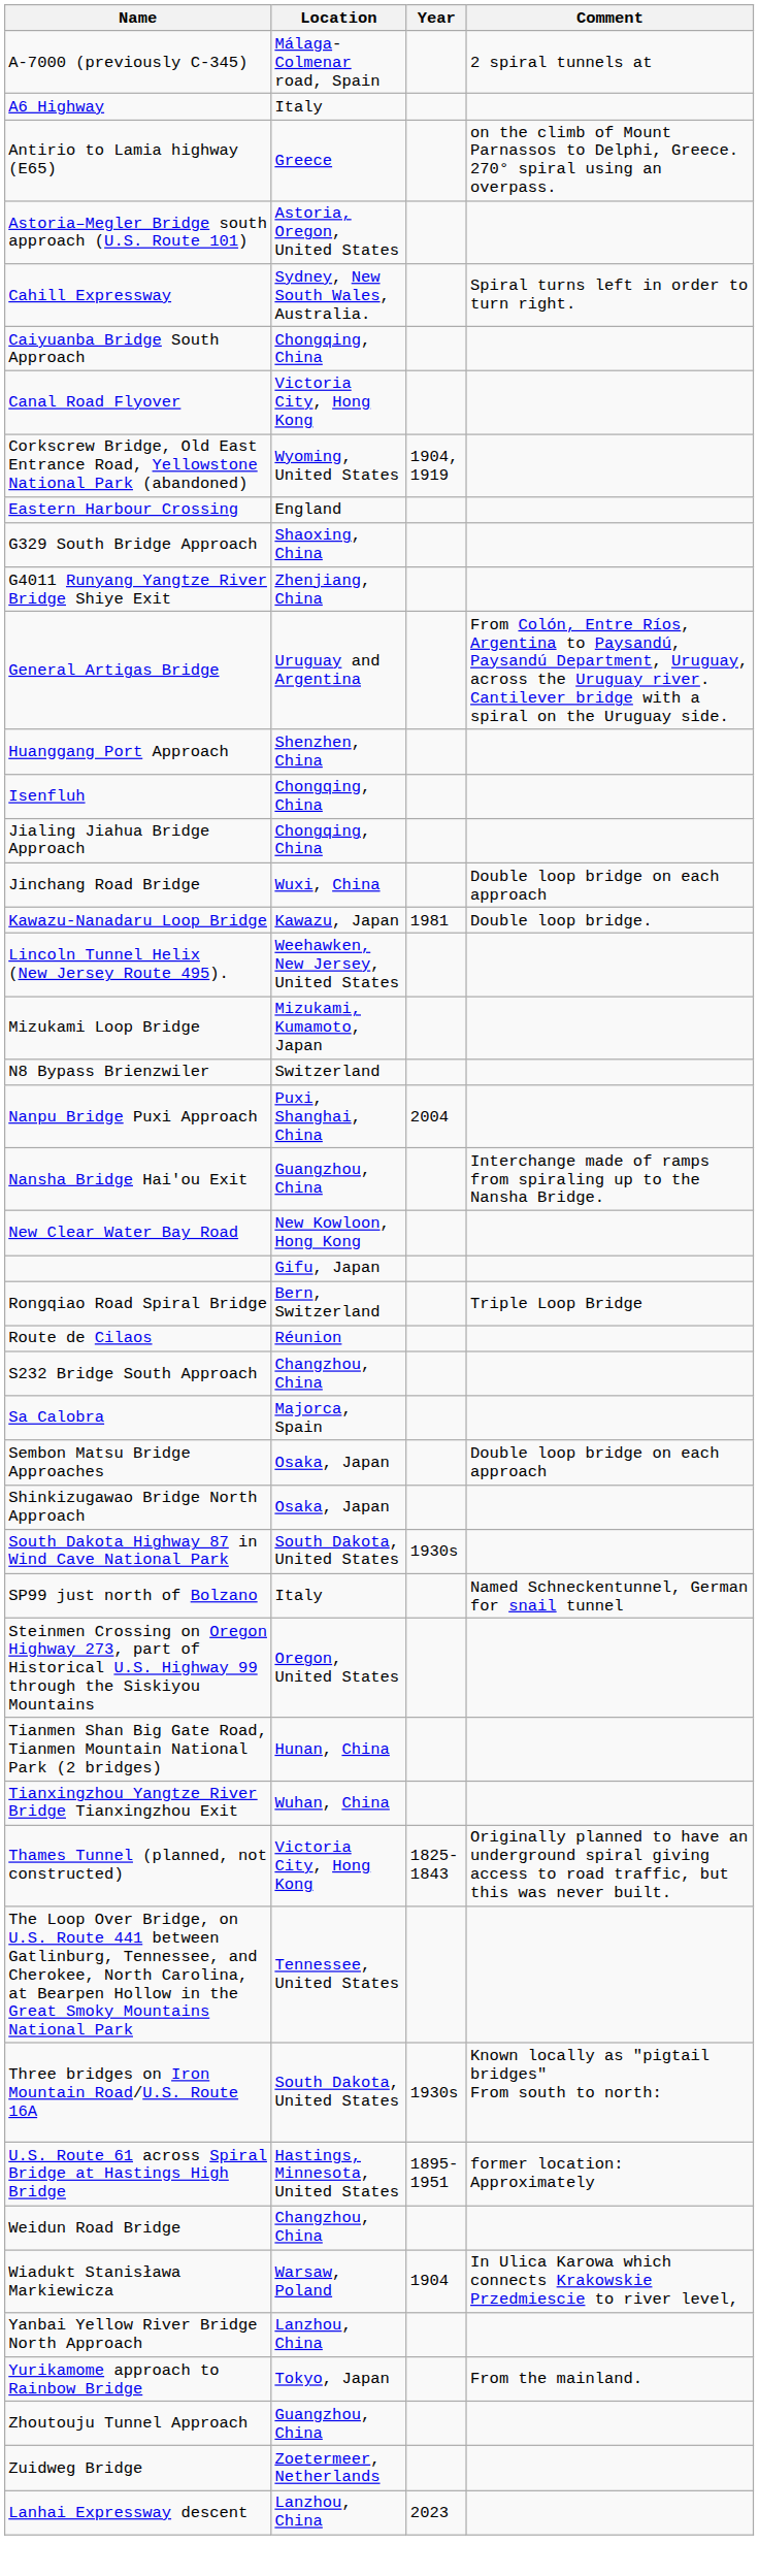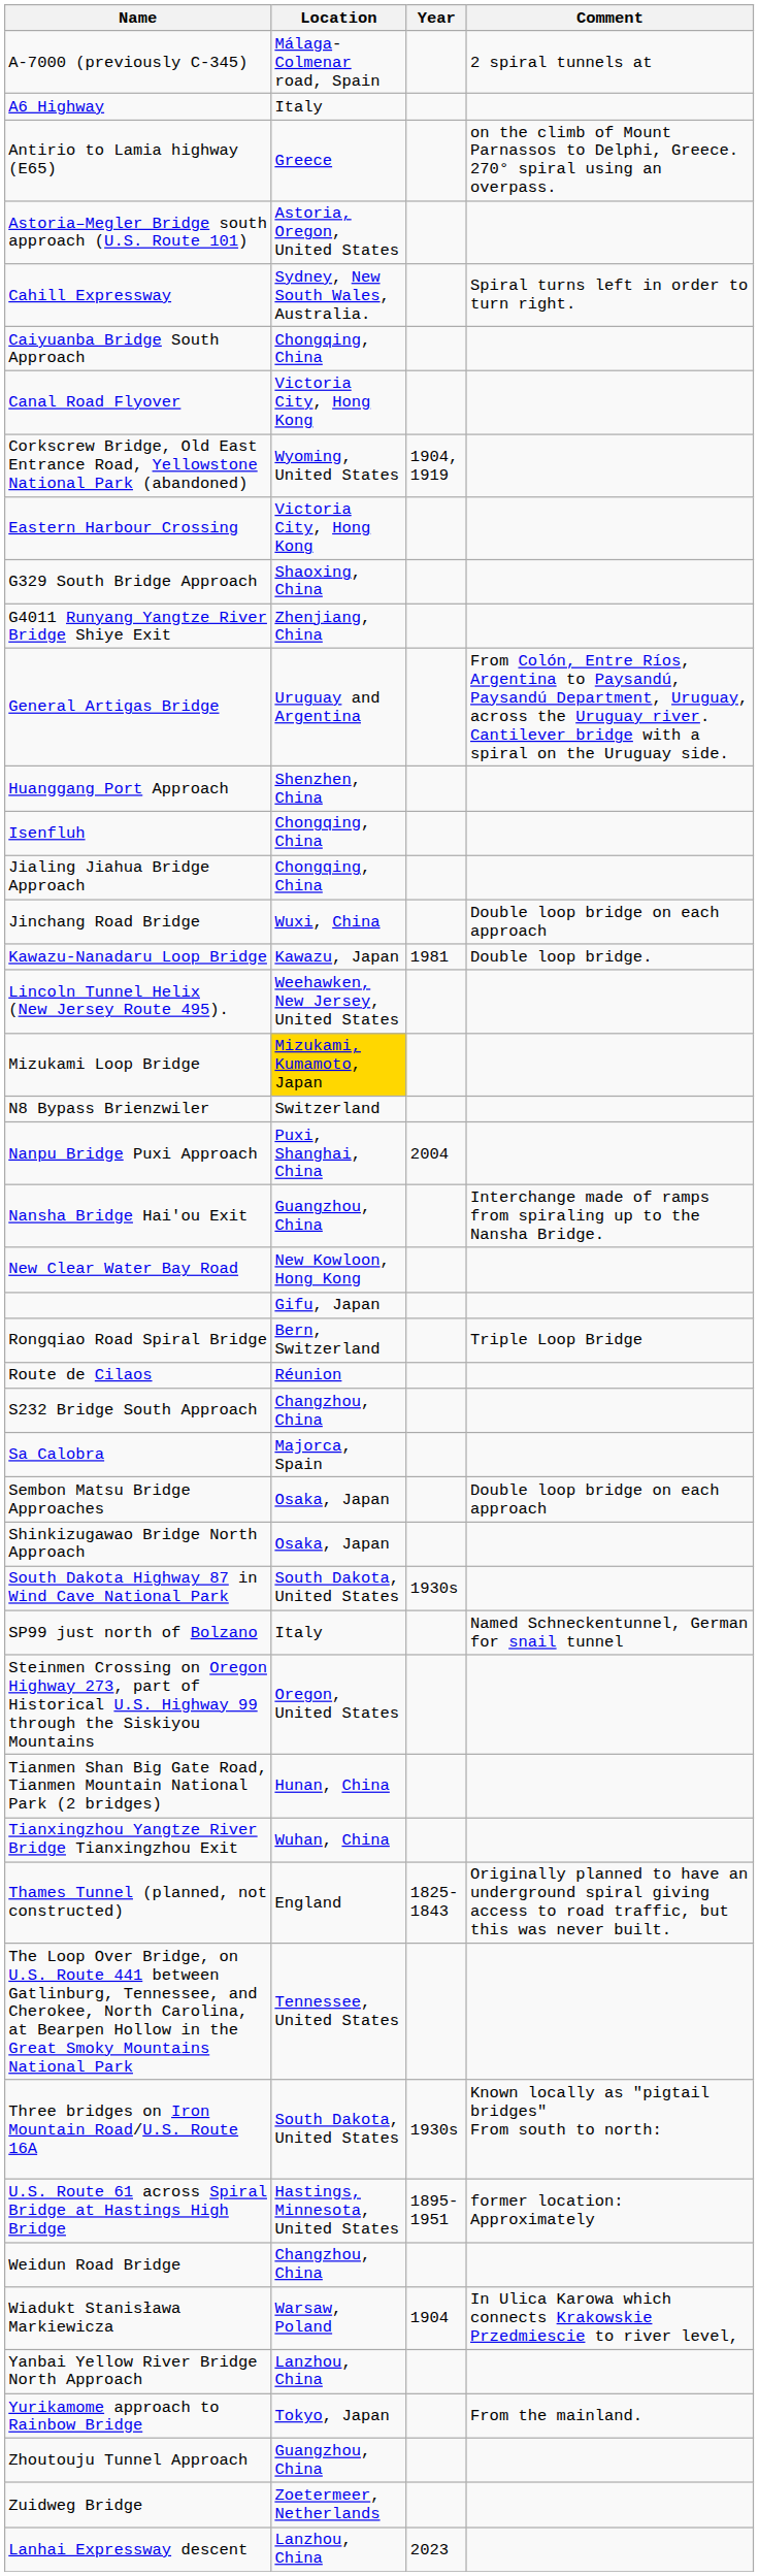 <table class="wikitable sortable">
 <tr>
 <th>Name</th>
 <th>Location</th>
 <th>Year</th>
 <th>Comment</th>
 </tr>
 <tr>
 <td>A-7000 (previously C-345)</td>
 <td> <a href='#'>Málaga</a>-<a href='#'>Colmenar</a> road, Spain</td>
 <td></td>
 <td>2 spiral tunnels at </td>
 </tr>
 <tr>
 <td><a href='#'>A6 Highway</a></td>
 <td> Italy</td>
 <td></td>
 <td></td>
 </tr>
 <tr>
 <td>Antirio to Lamia highway (E65)</td>
 <td> <a href='#'>Greece</a></td>
 <td></td>
 <td>on the climb of Mount Parnassos to Delphi, Greece. 270° spiral using an overpass.</td>
 </tr>
 <tr>
 <td><a href='#'>Astoria–Megler Bridge</a> south approach (<a href='#'>U.S. Route 101</a>)</td>
 <td> <a href='#'>Astoria, Oregon</a>, United States</td>
 <td></td>
 <td></td>
 </tr>
 <tr>
 <td><a href='#'>Cahill Expressway</a></td>
 <td> <a href='#'>Sydney</a>, <a href='#'>New South Wales</a>, Australia.</td>
 <td></td>
 <td>Spiral turns left in order to turn right.</td>
 </tr>
 <tr>
 <td><a href='#'>Caiyuanba Bridge</a> South Approach</td>
 <td> <a href='#'>Chongqing</a>, <a href='#'>China</a></td>
 <td></td>
 <td></td>
 </tr>
 <tr>
 <td><a href='#'>Canal Road Flyover</a></td>
 <td> <a href='#'>Victoria City</a>, <a href='#'>Hong Kong</a></td>
 <td></td>
 <td></td>
 </tr>
 <tr>
 <td>Corkscrew Bridge, Old East Entrance Road, <a href='#'>Yellowstone National Park</a> (abandoned)</td>
 <td> <a href='#'>Wyoming</a>, United States</td>
 <td>1904, 1919</td>
 <td></td>
 </tr>
 <tr>
 <td><a href='#'>Eastern Harbour Crossing</a></td>
-<td> England</td>
+<td> <a href='#'>Victoria City</a>, <a href='#'>Hong Kong</a></td>
 <td></td>
 <td></td>
 </tr>
 <tr>
 <td>G329 South Bridge Approach</td>
 <td> <a href='#'>Shaoxing</a>, <a href='#'>China</a></td>
 <td></td>
 <td></td>
 </tr>
 <tr>
 <td>G4011 <a href='#'>Runyang Yangtze River Bridge</a> Shiye Exit</td>
 <td> <a href='#'>Zhenjiang</a>, <a href='#'>China</a></td>
 <td></td>
 <td></td>
 </tr>
 <tr>
 <td><a href='#'>General Artigas Bridge</a></td>
 <td> <a href='#'>Uruguay</a> and  <a href='#'>Argentina</a></td>
 <td></td>
 <td>From <a href='#'>Colón, Entre Ríos</a>, <a href='#'>Argentina</a> to <a href='#'>Paysandú</a>, <a href='#'>Paysandú Department</a>, <a href='#'>Uruguay</a>, across the <a href='#'>Uruguay river</a>. <a href='#'>Cantilever bridge</a> with a spiral on the Uruguay side.</td>
 </tr>
 <tr>
 <td><a href='#'>Huanggang Port</a> Approach</td>
 <td> <a href='#'>Shenzhen</a>, <a href='#'>China</a></td>
 <td></td>
 <td></td>
 </tr>
 <tr>
 <td><a href='#'>Isenfluh</a></td>
 <td> <a href='#'>Chongqing</a>, <a href='#'>China</a></td>
 <td></td>
 <td></td>
 </tr>
 <tr>
 <td>Jialing Jiahua Bridge Approach</td>
 <td> <a href='#'>Chongqing</a>, <a href='#'>China</a></td>
 <td></td>
 <td></td>
 </tr>
 <tr>
 <td>Jinchang Road Bridge</td>
 <td> <a href='#'>Wuxi</a>, <a href='#'>China</a></td>
 <td></td>
 <td>Double loop bridge on each approach </td>
 </tr>
 <tr>
 <td><a href='#'>Kawazu-Nanadaru Loop Bridge</a></td>
 <td> <a href='#'>Kawazu</a>, Japan</td>
 <td>1981</td>
 <td>Double loop bridge. </td>
 </tr>
 <tr>
 <td><a href='#'>Lincoln Tunnel Helix</a><br> (<a href='#'>New Jersey Route 495</a>).</td>
 <td> <a href='#'>Weehawken, New Jersey</a>, United States</td>
 <td></td>
 <td><br></td>
 </tr>
 <tr>
 <td>Mizukami Loop Bridge</td>
-<td> <a href='#'>Mizukami, Kumamoto</a>, Japan</td>
+<td style="background: gold;"> <a href='#'>Mizukami, Kumamoto</a>, Japan</td>
 <td></td>
 <td></td>
 </tr>
 <tr>
 <td>N8 Bypass Brienzwiler</td>
 <td> Switzerland</td>
 <td></td>
 <td></td>
 </tr>
 <tr>
 <td><a href='#'>Nanpu Bridge</a> Puxi Approach</td>
 <td> <a href='#'>Puxi</a>, <a href='#'>Shanghai</a>, <a href='#'>China</a></td>
 <td>2004</td>
 <td></td>
 </tr>
 <tr>
 <td><a href='#'>Nansha Bridge</a> Hai'ou Exit</td>
 <td> <a href='#'>Guangzhou</a>, <a href='#'>China</a></td>
 <td></td>
 <td>Interchange made of ramps from  spiraling up to the Nansha Bridge. </td>
 </tr>
 <tr>
 <td><a href='#'>New Clear Water Bay Road</a></td>
 <td> <a href='#'>New Kowloon</a>, <a href='#'>Hong Kong</a></td>
 <td></td>
 <td></td>
 </tr>
 <tr>
 <td></td>
 <td> <a href='#'>Gifu</a>, Japan</td>
 <td></td>
 <td></td>
 </tr>
 <tr>
 <td>Rongqiao Road Spiral Bridge</td>
 <td> <a href='#'>Bern</a>, Switzerland</td>
 <td></td>
 <td>Triple Loop Bridge </td>
 </tr>
 <tr>
 <td>Route de <a href='#'>Cilaos</a></td>
 <td> <a href='#'>Réunion</a></td>
 <td></td>
 <td></td>
 </tr>
 <tr>
 <td>S232 Bridge South Approach</td>
 <td> <a href='#'>Changzhou</a>, <a href='#'>China</a></td>
 <td></td>
 <td></td>
 </tr>
 <tr>
 <td><a href='#'>Sa Calobra</a></td>
 <td> <a href='#'>Majorca</a>, Spain</td>
 <td></td>
 <td></td>
 </tr>
 <tr>
 <td>Sembon Matsu Bridge Approaches</td>
 <td> <a href='#'>Osaka</a>, Japan</td>
 <td></td>
 <td>Double loop bridge on each approach </td>
 </tr>
 <tr>
 <td>Shinkizugawao Bridge North Approach</td>
 <td> <a href='#'>Osaka</a>, Japan</td>
 <td></td>
 <td></td>
 </tr>
 <tr>
 <td><a href='#'>South Dakota Highway 87</a> in <a href='#'>Wind Cave National Park</a></td>
 <td> <a href='#'>South Dakota</a>, United States</td>
 <td>1930s</td>
 <td></td>
 </tr>
 <tr>
 <td>SP99 just north of <a href='#'>Bolzano</a></td>
 <td> Italy</td>
 <td></td>
 <td>Named Schneckentunnel, German for <a href='#'>snail</a> tunnel</td>
 </tr>
 <tr>
 <td>Steinmen Crossing on <a href='#'>Oregon Highway 273</a>, part of Historical <a href='#'>U.S. Highway 99</a> through the Siskiyou Mountains</td>
 <td> <a href='#'>Oregon</a>, United States</td>
 <td></td>
 <td></td>
 </tr>
 <tr>
 <td>Tianmen Shan Big Gate Road, Tianmen Mountain National Park (2 bridges)</td>
 <td> <a href='#'>Hunan</a>, <a href='#'>China</a></td>
 <td></td>
 <td><br></td>
 </tr>
 <tr>
 <td><a href='#'>Tianxingzhou Yangtze River Bridge</a> Tianxingzhou Exit</td>
 <td> <a href='#'>Wuhan</a>, <a href='#'>China</a></td>
 <td></td>
 <td></td>
 </tr>
 <tr>
 <td><a href='#'>Thames Tunnel</a> (planned, not constructed)</td>
-<td> <a href='#'>Victoria City</a>, <a href='#'>Hong Kong</a></td>
+<td> England</td>
 <td>1825-1843</td>
 <td>Originally planned to have an underground spiral giving access to road traffic, but this was never built.</td>
 </tr>
 <tr>
 <td>The Loop Over Bridge, on <a href='#'>U.S. Route 441</a> between Gatlinburg, Tennessee, and Cherokee, North Carolina, at Bearpen Hollow in the <a href='#'>Great Smoky Mountains National Park</a></td>
 <td> <a href='#'>Tennessee</a>, United States</td>
 <td></td>
 <td></td>
 </tr>
 <tr>
 <td>Three bridges on <a href='#'>Iron Mountain Road</a>/<a href='#'>U.S. Route 16A</a></td>
 <td> <a href='#'>South Dakota</a>, United States</td>
 <td>1930s</td>
 <td>Known locally as "pigtail bridges"<br>From south to north:<br><br><br></td>
 </tr>
 <tr>
 <td><a href='#'>U.S. Route 61</a> across <a href='#'>Spiral Bridge at Hastings High Bridge</a></td>
 <td> <a href='#'>Hastings, Minnesota</a>, United States</td>
 <td>1895-1951</td>
 <td>former location: Approximately </td>
 </tr>
 <tr>
 <td>Weidun Road Bridge</td>
 <td> <a href='#'>Changzhou</a>, <a href='#'>China</a></td>
 <td></td>
 <td></td>
 </tr>
 <tr>
 <td>Wiadukt Stanisława Markiewicza</td>
 <td> <a href='#'>Warsaw</a>, <a href='#'>Poland</a></td>
 <td>1904</td>
 <td>In Ulica Karowa which connects <a href='#'>Krakowskie Przedmiescie</a> to river level,</td>
 </tr>
 <tr>
 <td>Yanbai Yellow River Bridge North Approach</td>
 <td> <a href='#'>Lanzhou</a>, <a href='#'>China</a></td>
 <td></td>
 <td></td>
 </tr>
 <tr>
 <td><a href='#'>Yurikamome</a> approach to <a href='#'>Rainbow Bridge</a></td>
 <td> <a href='#'>Tokyo</a>, Japan</td>
 <td></td>
 <td>From the mainland.</td>
 </tr>
 <tr>
 <td>Zhoutouju Tunnel Approach</td>
 <td> <a href='#'>Guangzhou</a>, <a href='#'>China</a></td>
 <td></td>
 <td></td>
 </tr>
 <tr>
 <td>Zuidweg Bridge</td>
 <td> <a href='#'>Zoetermeer</a>, <a href='#'>Netherlands</a></td>
 <td></td>
 <td></td>
 </tr>
 <tr>
 <td><a href='#'>Lanhai Expressway</a> descent</td>
 <td> <a href='#'>Lanzhou</a>, <a href='#'>China</a></td>
 <td>2023</td>
 <td></td>
 </tr>
 </table>
